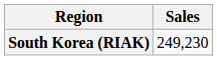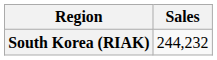 <table class="wikitable plainrowheaders">
 <tr>
 <th>Region</th>
 <th>Sales</th>
 </tr>
 <tr>
 <th scope="row">South Korea (RIAK)</th>
-<td>249,230</td>
+<td>244,232</td>
 </tr>
 </table>
